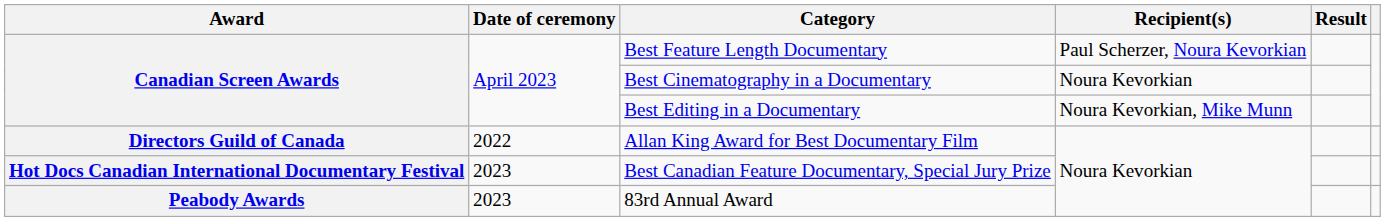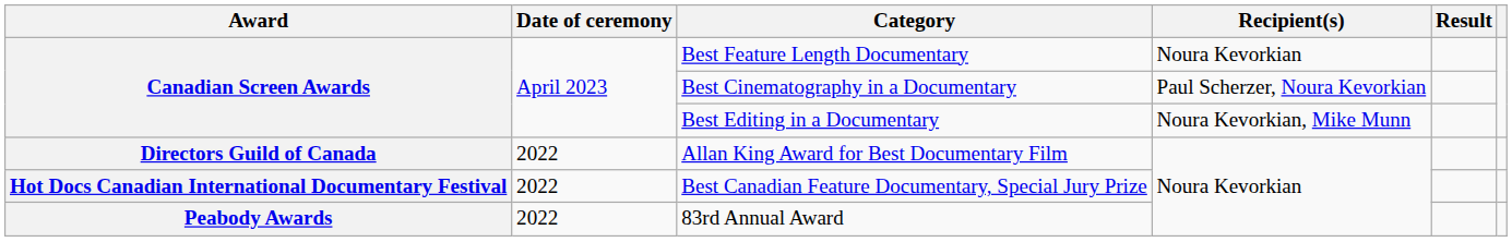 <table class="wikitable plainrowheaders sortable">
 <tr>
 <th scope="col">Award</th>
 <th scope="col">Date of ceremony</th>
 <th scope="col">Category</th>
 <th scope="col">Recipient(s)</th>
 <th scope="col">Result</th>
 <th scope="col" class="unsortable"></th>
 </tr>
 <tr>
 <th scope="row" rowspan=3><a href='#'>Canadian Screen Awards</a></th>
 <td rowspan=3><a href='#'>April 2023</a></td>
 <td><a href='#'>Best Feature Length Documentary</a></td>
-<td>Paul Scherzer, <a href='#'>Noura Kevorkian</a></td>
+<td>Noura Kevorkian</td>
 <td></td>
 <td rowspan=3></td>
 </tr>
 <tr>
 <td><a href='#'>Best Cinematography in a Documentary</a></td>
-<td>Noura Kevorkian</td>
+<td>Paul Scherzer, <a href='#'>Noura Kevorkian</a></td>
 <td></td>
 </tr>
 <tr>
 <td><a href='#'>Best Editing in a Documentary</a></td>
 <td>Noura Kevorkian, <a href='#'>Mike Munn</a></td>
 <td></td>
 </tr>
 <tr>
 <th scope="row"><a href='#'>Directors Guild of Canada</a></th>
 <td>2022</td>
 <td><a href='#'>Allan King Award for Best Documentary Film</a></td>
 <td rowspan=3>Noura Kevorkian</td>
 <td></td>
 <td></td>
 </tr>
 <tr>
 <th scope="row"><a href='#'>Hot Docs Canadian International Documentary Festival</a></th>
-<td>2023</td>
+<td>2022</td>
 <td><a href='#'>Best Canadian Feature Documentary, Special Jury Prize</a></td>
 <td></td>
 <td></td>
 </tr>
 <tr>
 <th scope="row"><a href='#'>Peabody Awards</a></th>
-<td>2023</td>
+<td>2022</td>
 <td>83rd Annual Award</td>
 <td></td>
 <td></td>
 </tr>
 </table>
